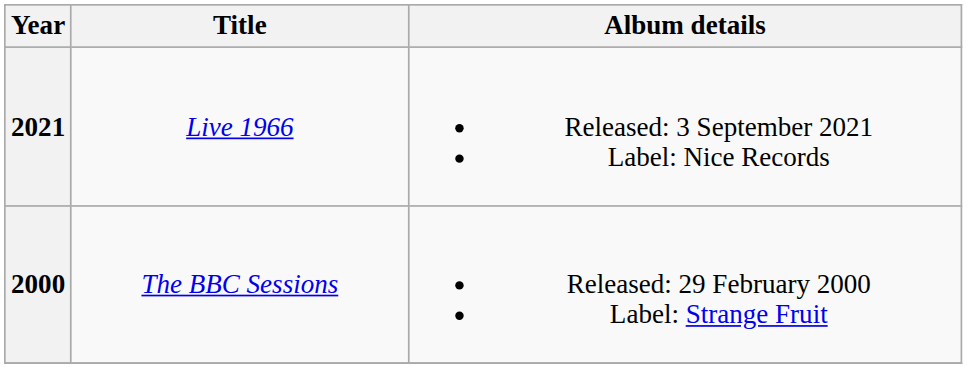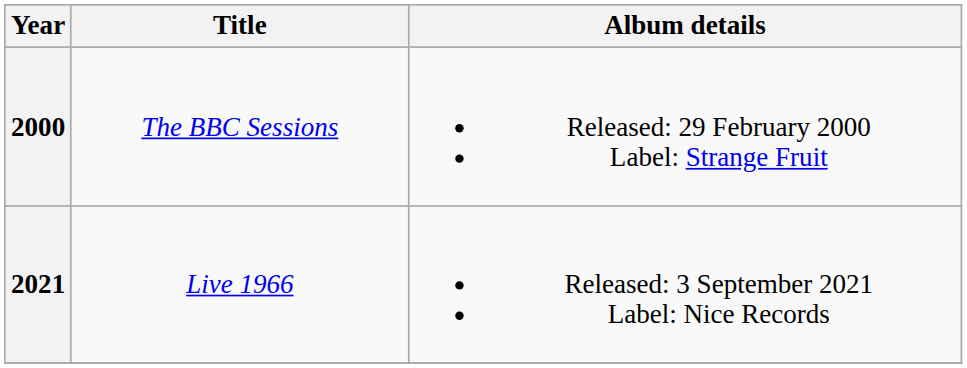 <table class="wikitable plainrowheaders" style="text-align:center;">
 <tr>
 <th width="30" scope="col">Year</th>
 <th scope="col" style="width:12em;">Title</th>
 <th scope="col" style="width:20em;">Album details</th>
 </tr>
 <tr>
+<th scope="row">2000</th>
+<td><em><a href='#'>The BBC Sessions</a></em></td>
+<td><br><ul><li>Released: 29 February 2000</li><li>Label: <a href='#'>Strange Fruit</a> </li></ul></td>
+</tr>
+<tr>
 <th scope="row">2021</th>
 <td><em><a href='#'>Live 1966</a></em></td>
 <td><br><ul><li>Released: 3 September 2021</li><li>Label: Nice Records </li></ul></td>
 </tr>
 <tr>
-<th scope="row">2000</th>
-<td><em><a href='#'>The BBC Sessions</a></em></td>
-<td><br><ul><li>Released: 29 February 2000</li><li>Label: <a href='#'>Strange Fruit</a> </li></ul></td>
-</tr>
-<tr>
 </tr>
 </table>
